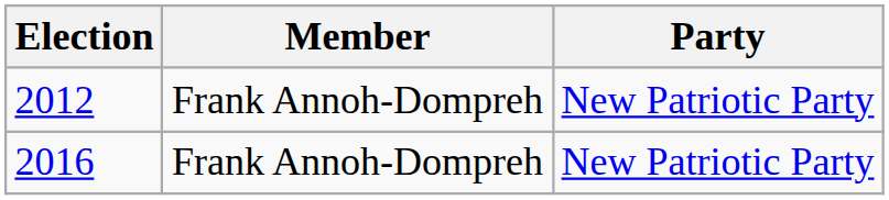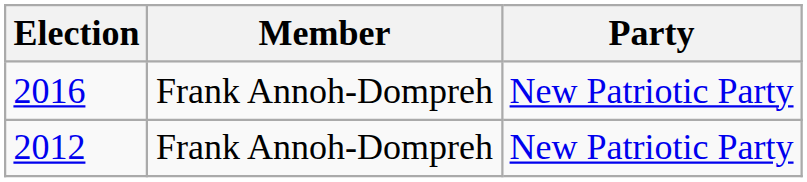 <table class="wikitable">
 <tr>
 <th>Election</th>
 <th>Member</th>
 <th>Party</th>
 </tr>
 <tr>
+<td><a href='#'>2016</a></td>
+<td>Frank Annoh-Dompreh</td>
+<td><a href='#'>New Patriotic Party</a></td>
+</tr>
+<tr>
 <td><a href='#'>2012</a></td>
 <td>Frank Annoh-Dompreh</td>
 <td><a href='#'>New Patriotic Party</a></td>
 </tr>
-<tr>
-<td><a href='#'>2016</a></td>
-<td>Frank Annoh-Dompreh</td>
-<td><a href='#'>New Patriotic Party</a></td>
-</tr>
 </table>
